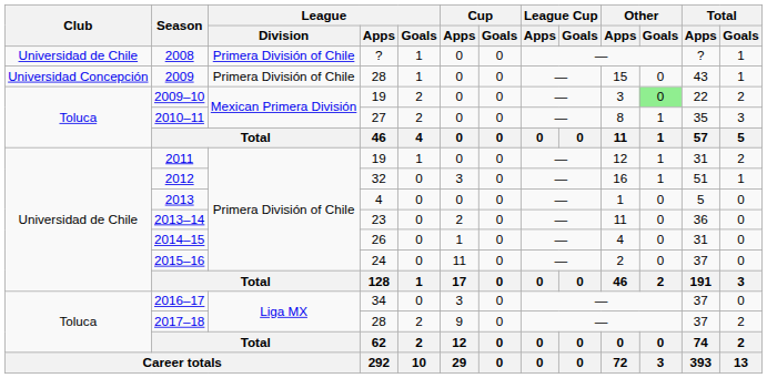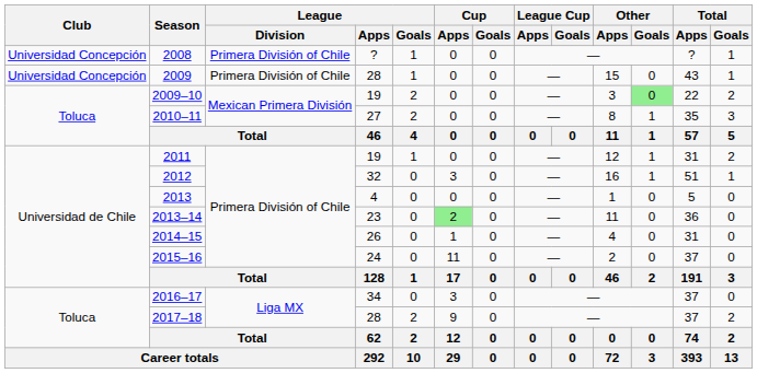 <table class="wikitable" style="font-size:90%; text-align: center">
 <tr>
 <th rowspan=2>Club</th>
 <th rowspan=2>Season</th>
 <th colspan=3>League</th>
 <th colspan=2>Cup</th>
 <th colspan=2>League Cup</th>
 <th colspan=2>Other</th>
 <th colspan=2>Total</th>
 </tr>
 <tr>
 <th>Division</th>
 <th>Apps</th>
 <th>Goals</th>
 <th>Apps</th>
 <th>Goals</th>
 <th>Apps</th>
 <th>Goals</th>
 <th>Apps</th>
 <th>Goals</th>
 <th>Apps</th>
 <th>Goals</th>
 </tr>
 <tr>
-<td><a href='#'>Universidad de Chile</a></td>
+<td><a href='#'>Universidad Concepción</a></td>
 <td><a href='#'>2008</a></td>
 <td><a href='#'>Primera División of Chile</a></td>
 <td>?</td>
 <td>1</td>
 <td>0</td>
 <td>0</td>
 <td colspan=4>—</td>
 <td>?</td>
 <td>1</td>
 </tr>
 <tr>
 <td><a href='#'>Universidad Concepción</a></td>
 <td><a href='#'>2009</a></td>
 <td>Primera División of Chile</td>
 <td>28</td>
 <td>1</td>
 <td>0</td>
 <td>0</td>
 <td colspan=2>—</td>
 <td>15</td>
 <td>0</td>
 <td>43</td>
 <td>1</td>
 </tr>
 <tr>
 <td rowspan=3><a href='#'>Toluca</a></td>
 <td><a href='#'>2009–10</a></td>
 <td rowspan=2><a href='#'>Mexican Primera División</a></td>
 <td>19</td>
 <td>2</td>
 <td>0</td>
 <td>0</td>
 <td colspan=2>—</td>
 <td>3</td>
 <td style="background: lightgreen;">0</td>
 <td>22</td>
 <td>2</td>
 </tr>
 <tr>
 <td><a href='#'>2010–11</a></td>
 <td>27</td>
 <td>2</td>
 <td>0</td>
 <td>0</td>
 <td colspan=2>—</td>
 <td>8</td>
 <td>1</td>
 <td>35</td>
 <td>3</td>
 </tr>
 <tr>
 <th colspan=2>Total</th>
 <th>46</th>
 <th>4</th>
 <th>0</th>
 <th>0</th>
 <th>0</th>
 <th>0</th>
 <th>11</th>
 <th>1</th>
 <th>57</th>
 <th>5</th>
 </tr>
 <tr>
 <td rowspan=7>Universidad de Chile</td>
 <td><a href='#'>2011</a></td>
 <td rowspan=6>Primera División of Chile</td>
 <td>19</td>
 <td>1</td>
 <td>0</td>
 <td>0</td>
 <td colspan=2>—</td>
 <td>12</td>
 <td>1</td>
 <td>31</td>
 <td>2</td>
 </tr>
 <tr>
 <td><a href='#'>2012</a></td>
 <td>32</td>
 <td>0</td>
 <td>3</td>
 <td>0</td>
 <td colspan=2>—</td>
 <td>16</td>
 <td>1</td>
 <td>51</td>
 <td>1</td>
 </tr>
 <tr>
 <td><a href='#'>2013</a></td>
 <td>4</td>
 <td>0</td>
 <td>0</td>
 <td>0</td>
 <td colspan=2>—</td>
 <td>1</td>
 <td>0</td>
 <td>5</td>
 <td>0</td>
 </tr>
 <tr>
 <td><a href='#'>2013–14</a></td>
 <td>23</td>
 <td>0</td>
-<td>2</td>
+<td style="background: lightgreen;">2</td>
 <td>0</td>
 <td colspan=2>—</td>
 <td>11</td>
 <td>0</td>
 <td>36</td>
 <td>0</td>
 </tr>
 <tr>
 <td><a href='#'>2014–15</a></td>
 <td>26</td>
 <td>0</td>
 <td>1</td>
 <td>0</td>
 <td colspan=2>—</td>
 <td>4</td>
 <td>0</td>
 <td>31</td>
 <td>0</td>
 </tr>
 <tr>
 <td><a href='#'>2015–16</a></td>
 <td>24</td>
 <td>0</td>
 <td>11</td>
 <td>0</td>
 <td colspan=2>—</td>
 <td>2</td>
 <td>0</td>
 <td>37</td>
 <td>0</td>
 </tr>
 <tr>
 <th colspan=2>Total</th>
 <th>128</th>
 <th>1</th>
 <th>17</th>
 <th>0</th>
 <th>0</th>
 <th>0</th>
 <th>46</th>
 <th>2</th>
 <th>191</th>
 <th>3</th>
 </tr>
 <tr>
 <td rowspan=3>Toluca</td>
 <td><a href='#'>2016–17</a></td>
 <td rowspan=2><a href='#'>Liga MX</a></td>
 <td>34</td>
 <td>0</td>
 <td>3</td>
 <td>0</td>
 <td colspan=4>—</td>
 <td>37</td>
 <td>0</td>
 </tr>
 <tr>
 <td><a href='#'>2017–18</a></td>
 <td>28</td>
 <td>2</td>
 <td>9</td>
 <td>0</td>
 <td colspan=4>—</td>
 <td>37</td>
 <td>2</td>
 </tr>
 <tr>
 <th colspan=2>Total</th>
 <th>62</th>
 <th>2</th>
 <th>12</th>
 <th>0</th>
 <th>0</th>
 <th>0</th>
 <th>0</th>
 <th>0</th>
 <th>74</th>
 <th>2</th>
 </tr>
 <tr>
 <th colspan=3>Career totals</th>
 <th>292</th>
 <th>10</th>
 <th>29</th>
 <th>0</th>
 <th>0</th>
 <th>0</th>
 <th>72</th>
 <th>3</th>
 <th>393</th>
 <th>13</th>
 </tr>
 </table>
